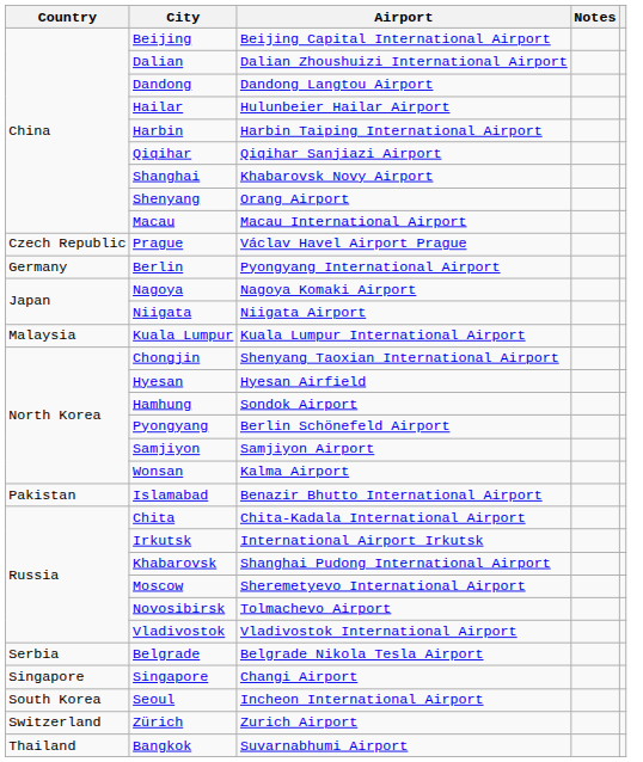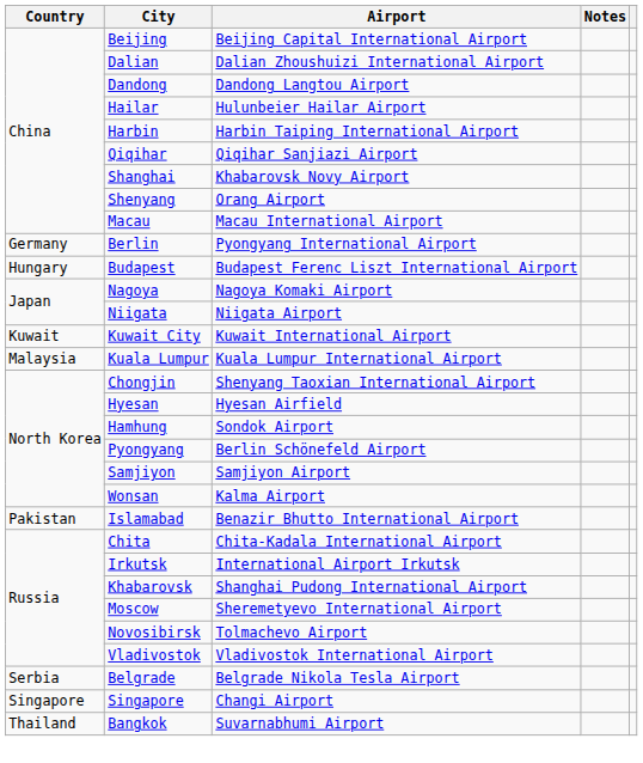 <table class="wikitable sortable">
 <tr>
 <th>Country</th>
 <th>City</th>
 <th>Airport</th>
 <th>Notes</th>
 <th class="unsortable"></th>
 </tr>
 <tr>
 <td rowspan="9">China</td>
 <td><a href='#'>Beijing</a></td>
 <td><a href='#'>Beijing Capital International Airport</a></td>
 <td align=center></td>
 <td align=center></td>
 </tr>
 <tr>
 <td><a href='#'>Dalian</a></td>
 <td><a href='#'>Dalian Zhoushuizi International Airport</a></td>
 <td></td>
 <td align=center></td>
 </tr>
 <tr>
 <td><a href='#'>Dandong</a></td>
 <td><a href='#'>Dandong Langtou Airport</a></td>
 <td></td>
 <td align=center></td>
 </tr>
 <tr>
 <td><a href='#'>Hailar</a></td>
 <td><a href='#'>Hulunbeier Hailar Airport</a></td>
 <td></td>
 <td align=center></td>
 </tr>
 <tr>
 <td><a href='#'>Harbin</a></td>
 <td><a href='#'>Harbin Taiping International Airport</a></td>
 <td></td>
 <td align=center></td>
 </tr>
 <tr>
 <td><a href='#'>Qiqihar</a></td>
 <td><a href='#'>Qiqihar Sanjiazi Airport</a></td>
 <td></td>
 <td align=center></td>
 </tr>
 <tr>
 <td><a href='#'>Shanghai</a></td>
 <td><a href='#'>Khabarovsk Novy Airport</a></td>
 <td></td>
 <td align=center></td>
 </tr>
 <tr>
 <td><a href='#'>Shenyang</a></td>
 <td><a href='#'>Orang Airport</a></td>
 <td align=center></td>
 <td align=center></td>
 </tr>
 <tr>
 <td><a href='#'>Macau</a></td>
 <td><a href='#'>Macau International Airport</a></td>
 <td></td>
 <td align=center></td>
 </tr>
 <tr>
-<td>Czech Republic</td>
-<td><a href='#'>Prague</a></td>
-<td><a href='#'>Václav Havel Airport Prague</a></td>
+<td>Germany</td>
+<td><a href='#'>Berlin</a></td>
+<td><a href='#'>Pyongyang International Airport</a></td>
 <td></td>
 <td align=center></td>
 </tr>
 <tr>
-<td>Germany</td>
-<td><a href='#'>Berlin</a></td>
-<td><a href='#'>Pyongyang International Airport</a></td>
+<td>Hungary</td>
+<td><a href='#'>Budapest</a></td>
+<td><a href='#'>Budapest Ferenc Liszt International Airport</a></td>
 <td></td>
 <td align=center></td>
 </tr>
 <tr>
 <td rowspan="2">Japan</td>
 <td><a href='#'>Nagoya</a></td>
 <td><a href='#'>Nagoya Komaki Airport</a></td>
 <td></td>
 <td align=center></td>
 </tr>
 <tr>
 <td><a href='#'>Niigata</a></td>
 <td><a href='#'>Niigata Airport</a></td>
+<td></td>
+<td align=center></td>
+</tr>
+<tr>
+<td>Kuwait</td>
+<td><a href='#'>Kuwait City</a></td>
+<td><a href='#'>Kuwait International Airport</a></td>
 <td></td>
 <td align=center></td>
 </tr>
 <tr>
 <td>Malaysia</td>
 <td><a href='#'>Kuala Lumpur</a></td>
 <td><a href='#'>Kuala Lumpur International Airport</a></td>
 <td></td>
 <td align=center></td>
 </tr>
 <tr>
 <td rowspan="6">North Korea</td>
 <td><a href='#'>Chongjin</a></td>
 <td><a href='#'>Shenyang Taoxian International Airport</a></td>
 <td></td>
 <td></td>
 </tr>
 <tr>
 <td><a href='#'>Hyesan</a></td>
 <td><a href='#'>Hyesan Airfield</a></td>
 <td></td>
 <td align=center></td>
 </tr>
 <tr>
 <td><a href='#'>Hamhung</a></td>
 <td><a href='#'>Sondok Airport</a></td>
 <td></td>
 <td></td>
 </tr>
 <tr>
 <td><a href='#'>Pyongyang</a></td>
 <td><a href='#'>Berlin Schönefeld Airport</a></td>
 <td></td>
 <td></td>
 </tr>
 <tr>
 <td><a href='#'>Samjiyon</a></td>
 <td><a href='#'>Samjiyon Airport</a></td>
 <td></td>
 <td></td>
 </tr>
 <tr>
 <td><a href='#'>Wonsan</a></td>
 <td><a href='#'>Kalma Airport</a></td>
 <td></td>
 <td align=center></td>
 </tr>
 <tr>
 <td>Pakistan</td>
 <td><a href='#'>Islamabad</a></td>
 <td><a href='#'>Benazir Bhutto International Airport</a></td>
 <td></td>
 <td align=center></td>
 </tr>
 <tr>
 <td rowspan="6">Russia</td>
 <td><a href='#'>Chita</a></td>
 <td><a href='#'>Chita-Kadala International Airport</a></td>
 <td></td>
 <td align=center></td>
 </tr>
 <tr>
 <td><a href='#'>Irkutsk</a></td>
 <td><a href='#'>International Airport Irkutsk</a></td>
 <td></td>
 <td align=center></td>
 </tr>
 <tr>
 <td><a href='#'>Khabarovsk</a></td>
 <td><a href='#'>Shanghai Pudong International Airport</a></td>
 <td></td>
 <td align=center></td>
 </tr>
 <tr>
 <td><a href='#'>Moscow</a></td>
 <td><a href='#'>Sheremetyevo International Airport</a></td>
 <td></td>
 <td align=center></td>
 </tr>
 <tr>
 <td><a href='#'>Novosibirsk</a></td>
 <td><a href='#'>Tolmachevo Airport</a></td>
 <td></td>
 <td align=center></td>
 </tr>
 <tr>
 <td><a href='#'>Vladivostok</a></td>
 <td><a href='#'>Vladivostok International Airport</a></td>
 <td align=center></td>
 <td align=center></td>
 </tr>
 <tr>
 <td>Serbia</td>
 <td><a href='#'>Belgrade</a></td>
 <td><a href='#'>Belgrade Nikola Tesla Airport</a></td>
 <td></td>
 <td align=center></td>
 </tr>
 <tr>
 <td>Singapore</td>
 <td><a href='#'>Singapore</a></td>
 <td><a href='#'>Changi Airport</a></td>
 <td></td>
 <td align=center></td>
 </tr>
 <tr>
-<td>South Korea</td>
-<td><a href='#'>Seoul</a></td>
-<td><a href='#'>Incheon International Airport</a></td>
-<td></td>
-<td align=center></td>
-</tr>
-<tr>
-<td>Switzerland</td>
-<td><a href='#'>Zürich</a></td>
-<td><a href='#'>Zurich Airport</a></td>
-<td></td>
-<td align=center></td>
-</tr>
-<tr>
 <td>Thailand</td>
 <td><a href='#'>Bangkok</a></td>
 <td><a href='#'>Suvarnabhumi Airport</a></td>
 <td></td>
 <td align=center></td>
 </tr>
 </table>
